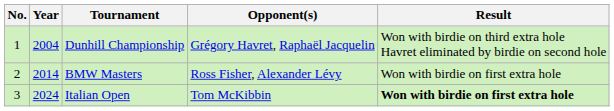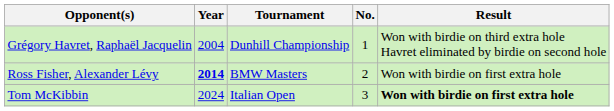 <table class="wikitable" style="font-size:95%;">
 <tr>
-<th>No.</th>
+<th>Opponent(s)</th>
 <th>Year</th>
 <th>Tournament</th>
-<th>Opponent(s)</th>
+<th>No.</th>
 <th>Result</th>
 </tr>
 <tr style="background:#D0F0C0;">
-<td align=center>1</td>
+<td> <a href='#'>Grégory Havret</a>,  <a href='#'>Raphaël Jacquelin</a></td>
 <td><a href='#'>2004</a></td>
 <td><a href='#'>Dunhill Championship</a></td>
-<td> <a href='#'>Grégory Havret</a>,  <a href='#'>Raphaël Jacquelin</a></td>
+<td align=center>1</td>
 <td>Won with birdie on third extra hole<br>Havret eliminated by birdie on second hole</td>
 </tr>
 <tr style="background:#D0F0C0;">
+<td> <a href='#'>Ross Fisher</a>,  <a href='#'>Alexander Lévy</a></td>
+<td><strong><a href='#'>2014</a></strong></td>
+<td><a href='#'>BMW Masters</a></td>
 <td align=center>2</td>
-<td><a href='#'>2014</a></td>
-<td><a href='#'>BMW Masters</a></td>
-<td> <a href='#'>Ross Fisher</a>,  <a href='#'>Alexander Lévy</a></td>
 <td>Won with birdie on first extra hole</td>
 </tr>
 <tr style="background:#D0F0C0;">
-<td align=center>3</td>
+<td> <a href='#'>Tom McKibbin</a></td>
 <td><a href='#'>2024</a></td>
 <td><a href='#'>Italian Open</a></td>
-<td> <a href='#'>Tom McKibbin</a></td>
+<td align=center>3</td>
 <td><strong>Won with birdie on first extra hole</strong></td>
 </tr>
 </table>
